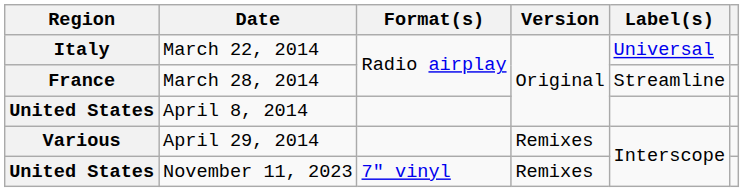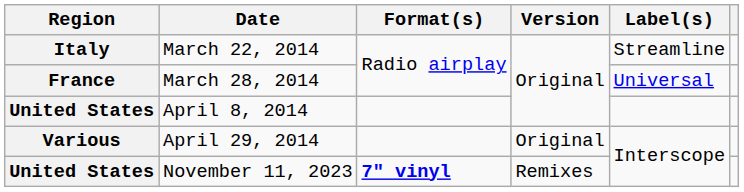 <table class="wikitable plainrowheaders">
 <tr>
 <th scope="col">Region</th>
 <th scope="col">Date</th>
 <th scope="col">Format(s)</th>
 <th scope="col">Version</th>
 <th scope="col">Label(s)</th>
 <th scope="col"></th>
 </tr>
 <tr>
 <th scope="row">Italy</th>
 <td>March 22, 2014</td>
 <td rowspan="2">Radio <a href='#'>airplay</a></td>
 <td rowspan="3">Original</td>
-<td><a href='#'>Universal</a></td>
+<td>Streamline</td>
 <td style="text-align:center;"></td>
 </tr>
 <tr>
 <th scope="row">France</th>
 <td>March 28, 2014</td>
-<td>Streamline</td>
+<td><a href='#'>Universal</a></td>
 <td style="text-align:center;"></td>
 </tr>
 <tr>
 <th scope="row">United States</th>
 <td>April 8, 2014</td>
 <td></td>
 <td></td>
 <td style="text-align:center;"></td>
 </tr>
 <tr>
 <th scope="row">Various</th>
 <td>April 29, 2014</td>
 <td></td>
-<td>Remixes</td>
+<td>Original</td>
 <td rowspan="2">Interscope</td>
 <td style="text-align:center;"></td>
 </tr>
 <tr>
 <th scope="row">United States</th>
 <td>November 11, 2023</td>
-<td><a href='#'>7" vinyl</a></td>
+<td><strong><a href='#'>7" vinyl</a></strong></td>
 <td>Remixes</td>
 <td align="center"></td>
 </tr>
 </table>
